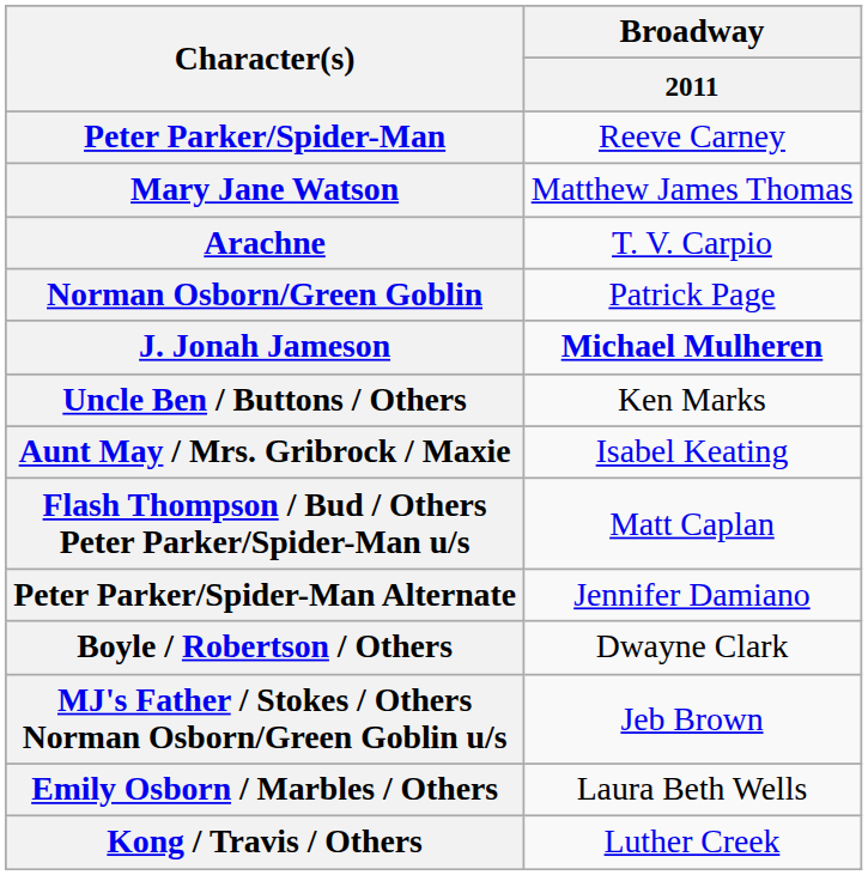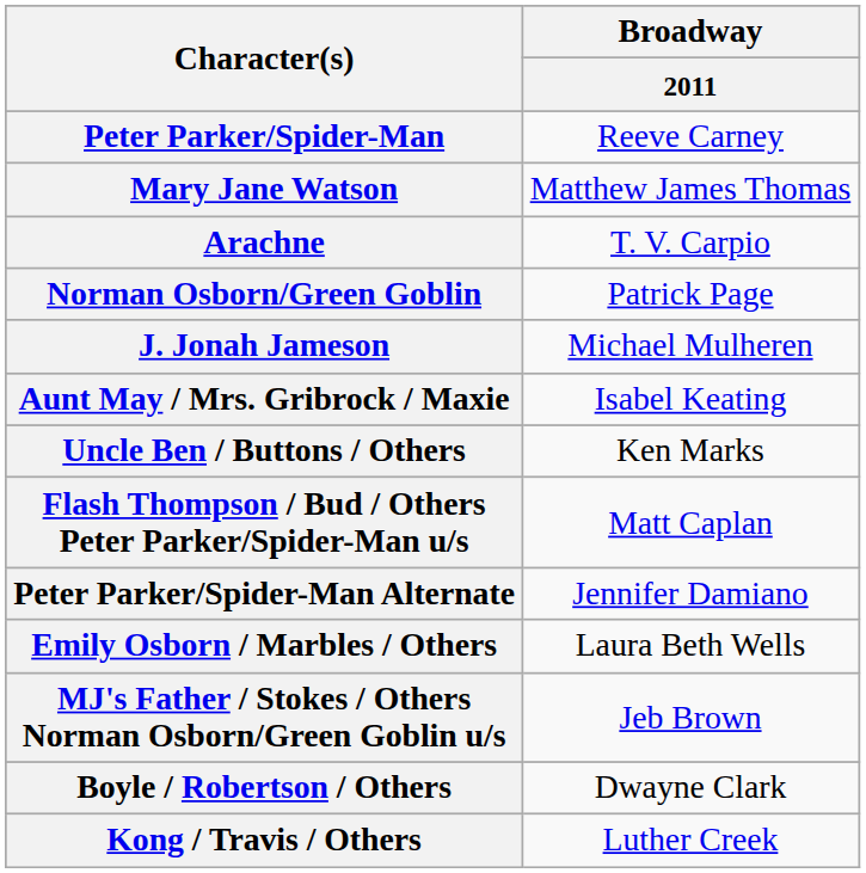 <table class="wikitable">
 <tr>
 <th rowspan="2">Character(s)</th>
 <th>Broadway</th>
 </tr>
 <tr>
 <th><small>2011</small></th>
 </tr>
 <tr>
 <th><a href='#'>Peter Parker/Spider-Man</a></th>
 <td align="center"><a href='#'>Reeve Carney</a></td>
 </tr>
 <tr>
 <th><a href='#'>Mary Jane Watson</a></th>
 <td align="center"><a href='#'>Matthew James Thomas</a></td>
 </tr>
 <tr>
 <th><a href='#'>Arachne</a></th>
 <td align="center"><a href='#'>T. V. Carpio</a></td>
 </tr>
 <tr>
 <th><a href='#'>Norman Osborn/Green Goblin</a></th>
 <td align="center"><a href='#'>Patrick Page</a></td>
 </tr>
 <tr>
 <th><a href='#'>J. Jonah Jameson</a></th>
-<td align="center"><strong><a href='#'>Michael Mulheren</a></strong></td>
+<td align="center"><a href='#'>Michael Mulheren</a></td>
+</tr>
+<tr>
+<th><a href='#'>Aunt May</a> / Mrs. Gribrock / Maxie</th>
+<td align="center"><a href='#'>Isabel Keating</a></td>
 </tr>
 <tr>
 <th><a href='#'>Uncle Ben</a> / Buttons / Others</th>
 <td align="center">Ken Marks</td>
-</tr>
-<tr>
-<th><a href='#'>Aunt May</a> / Mrs. Gribrock / Maxie</th>
-<td align="center"><a href='#'>Isabel Keating</a></td>
 </tr>
 <tr>
 <th><a href='#'>Flash Thompson</a> / Bud / Others<br>Peter Parker/Spider-Man u/s</th>
 <td align="center"><a href='#'>Matt Caplan</a></td>
 </tr>
 <tr>
 <th>Peter Parker/Spider-Man Alternate</th>
 <td align="center"><a href='#'>Jennifer Damiano</a></td>
 </tr>
 <tr>
-<th>Boyle / <a href='#'>Robertson</a> / Others</th>
-<td align="center">Dwayne Clark</td>
+<th><a href='#'>Emily Osborn</a> / Marbles / Others</th>
+<td align="center">Laura Beth Wells</td>
 </tr>
 <tr>
 <th><a href='#'>MJ's Father</a> / Stokes / Others<br>Norman Osborn/Green Goblin u/s</th>
 <td align="center"><a href='#'>Jeb Brown</a></td>
 </tr>
 <tr>
-<th><a href='#'>Emily Osborn</a> / Marbles / Others</th>
-<td align="center">Laura Beth Wells</td>
+<th>Boyle / <a href='#'>Robertson</a> / Others</th>
+<td align="center">Dwayne Clark</td>
 </tr>
 <tr>
 <th><a href='#'>Kong</a> / Travis / Others</th>
 <td align="center"><a href='#'>Luther Creek</a></td>
 </tr>
 </table>
